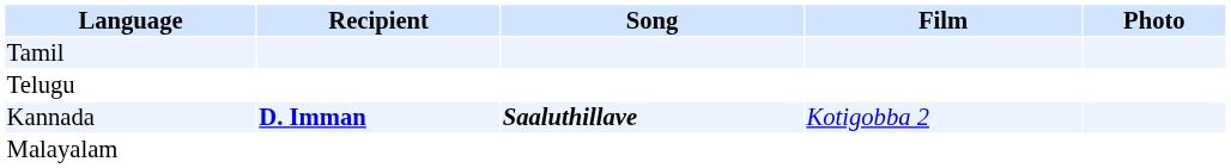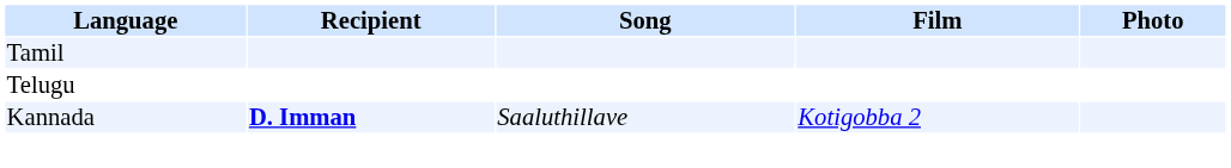 <table cellspacing="1" cellpadding="1" border="0" style="width:50%;">
 <tr style="background:#d1e4fd;">
 <th>Language</th>
 <th>Recipient</th>
 <th>Song</th>
 <th>Film</th>
 <th>Photo</th>
 </tr>
 <tr style="background:#edf3fe;">
 <td>Tamil</td>
 <td></td>
 <td></td>
 <td></td>
 <td></td>
 </tr>
 <tr>
 <td>Telugu</td>
 <td></td>
 <td></td>
 <td></td>
 <td></td>
 </tr>
 <tr style="background:#edf3fe;">
 <td>Kannada</td>
 <td><strong><a href='#'>D. Imman</a></strong></td>
-<td><strong><em>Saaluthillave</em></strong></td>
+<td><em>Saaluthillave</em></td>
 <td><em><a href='#'>Kotigobba 2</a></em></td>
 <td></td>
 </tr>
-<tr>
-<td>Malayalam</td>
-<td></td>
-<td></td>
-<td></td>
-<td></td>
-</tr>
 </table>
